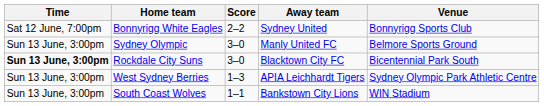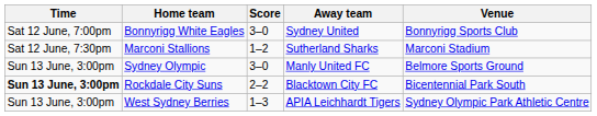 <table class="wikitable">
 <tr>
 <th>Time</th>
 <th>Home team</th>
 <th>Score</th>
 <th>Away team</th>
 <th>Venue</th>
 </tr>
 <tr>
 <td>Sat 12 June, 7:00pm</td>
 <td><a href='#'>Bonnyrigg White Eagles</a></td>
-<td>2–2</td>
+<td>3–0</td>
 <td><a href='#'>Sydney United</a></td>
 <td><a href='#'>Bonnyrigg Sports Club</a></td>
+</tr>
+<tr>
+<td>Sat 12 June, 7:30pm</td>
+<td><a href='#'>Marconi Stallions</a></td>
+<td>1–2</td>
+<td><a href='#'>Sutherland Sharks</a></td>
+<td><a href='#'>Marconi Stadium</a></td>
 </tr>
 <tr>
 <td>Sun 13 June, 3:00pm</td>
 <td><a href='#'>Sydney Olympic</a></td>
 <td>3–0</td>
 <td><a href='#'>Manly United FC</a></td>
 <td><a href='#'>Belmore Sports Ground</a></td>
 </tr>
 <tr>
 <td><strong>Sun 13 June, 3:00pm</strong></td>
 <td><a href='#'>Rockdale City Suns</a></td>
-<td>3–0</td>
+<td>2–2</td>
 <td><a href='#'>Blacktown City FC</a></td>
 <td><a href='#'>Bicentennial Park South</a></td>
 </tr>
 <tr>
 <td>Sun 13 June, 3:00pm</td>
 <td><a href='#'>West Sydney Berries</a></td>
 <td>1–3</td>
 <td><a href='#'>APIA Leichhardt Tigers</a></td>
 <td><a href='#'>Sydney Olympic Park Athletic Centre</a></td>
 </tr>
-<tr>
-<td>Sun 13 June, 3:00pm</td>
-<td><a href='#'>South Coast Wolves</a></td>
-<td>1–1</td>
-<td><a href='#'>Bankstown City Lions</a></td>
-<td><a href='#'>WIN Stadium</a></td>
-</tr>
 </table>
